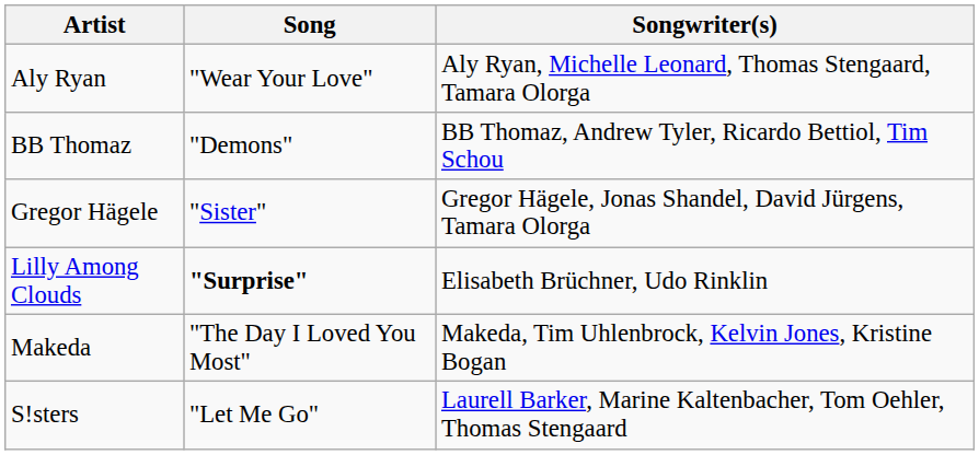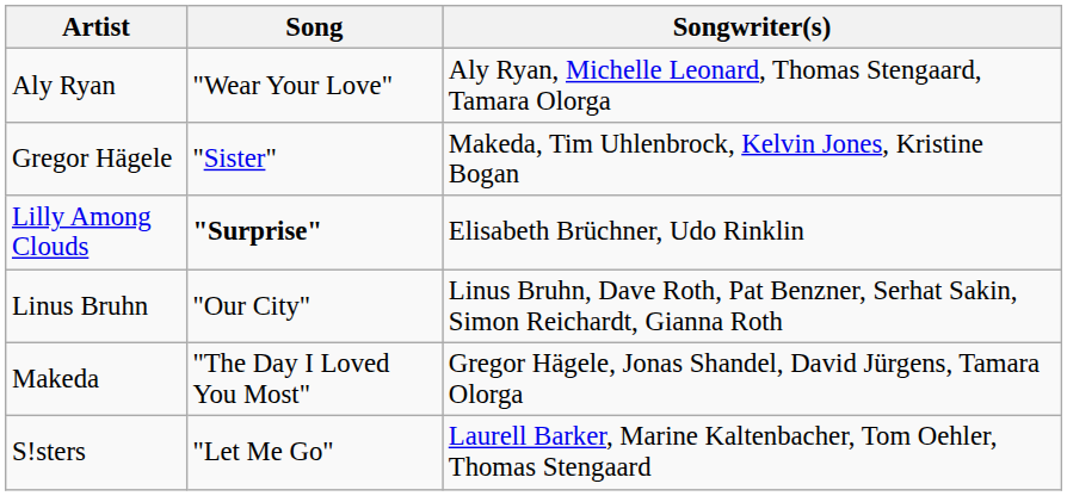 <table class="sortable wikitable" style="margin: 1em auto 1em auto">
 <tr>
 <th>Artist</th>
 <th>Song</th>
 <th>Songwriter(s)</th>
 </tr>
 <tr>
 <td>Aly Ryan</td>
 <td>"Wear Your Love"</td>
 <td>Aly Ryan, <a href='#'>Michelle Leonard</a>, Thomas Stengaard, Tamara Olorga</td>
 </tr>
 <tr>
-<td>BB Thomaz</td>
-<td>"Demons"</td>
-<td>BB Thomaz, Andrew Tyler, Ricardo Bettiol, <a href='#'>Tim Schou</a></td>
-</tr>
-<tr>
 <td>Gregor Hägele</td>
 <td>"<a href='#'>Sister</a>"</td>
-<td>Gregor Hägele, Jonas Shandel, David Jürgens, Tamara Olorga</td>
+<td>Makeda, Tim Uhlenbrock, <a href='#'>Kelvin Jones</a>, Kristine Bogan</td>
 </tr>
 <tr>
 <td><a href='#'>Lilly Among Clouds</a></td>
 <td><strong>"Surprise"</strong></td>
 <td>Elisabeth Brüchner, Udo Rinklin</td>
 </tr>
 <tr>
+<td>Linus Bruhn</td>
+<td>"Our City"</td>
+<td>Linus Bruhn, Dave Roth, Pat Benzner, Serhat Sakin, Simon Reichardt, Gianna Roth</td>
+</tr>
+<tr>
 <td>Makeda</td>
 <td>"The Day I Loved You Most"</td>
-<td>Makeda, Tim Uhlenbrock, <a href='#'>Kelvin Jones</a>, Kristine Bogan</td>
+<td>Gregor Hägele, Jonas Shandel, David Jürgens, Tamara Olorga</td>
 </tr>
 <tr>
 <td>S!sters</td>
 <td>"Let Me Go"</td>
 <td><a href='#'>Laurell Barker</a>, Marine Kaltenbacher, Tom Oehler, Thomas Stengaard</td>
 </tr>
 </table>
